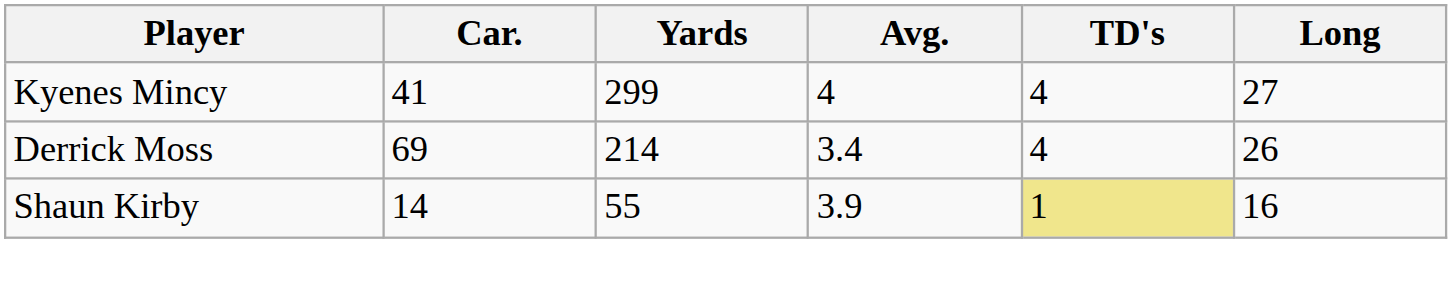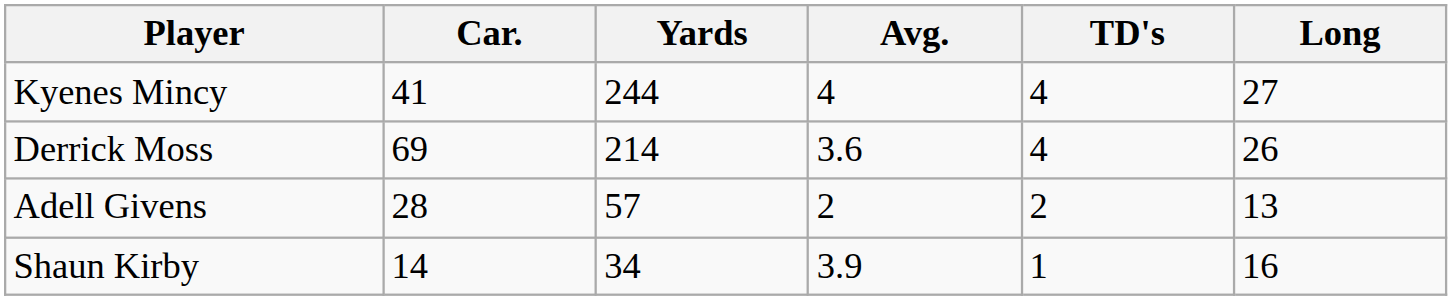 <table class="wikitable sortable">
 <tr>
 <th bgcolor="#DDDDFF" width="16%">Player</th>
 <th bgcolor="#DDDDFF" width="9%">Car.</th>
 <th bgcolor="#DDDDFF" width="9%">Yards</th>
 <th bgcolor="#DDDDFF" width="9%">Avg.</th>
 <th bgcolor="#DDDDFF" width="9%">TD's</th>
 <th bgcolor="#DDDDFF" width="9%">Long</th>
 </tr>
 <tr>
 <td>Kyenes Mincy</td>
 <td>41</td>
-<td>299</td>
+<td>244</td>
 <td>4</td>
 <td>4</td>
 <td>27</td>
 </tr>
 <tr>
 <td>Derrick Moss</td>
 <td>69</td>
 <td>214</td>
-<td>3.4</td>
+<td>3.6</td>
 <td>4</td>
 <td>26</td>
 </tr>
 <tr>
+<td>Adell Givens</td>
+<td>28</td>
+<td>57</td>
+<td>2</td>
+<td>2</td>
+<td>13</td>
+</tr>
+<tr>
 <td>Shaun Kirby</td>
 <td>14</td>
-<td>55</td>
+<td>34</td>
 <td>3.9</td>
-<td style="background: khaki;">1</td>
+<td>1</td>
 <td>16</td>
 </tr>
 </table>
